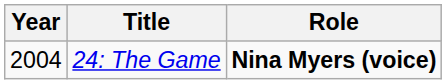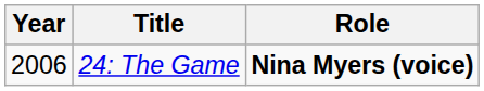 <table class="wikitable sortable">
 <tr>
 <th>Year</th>
 <th>Title</th>
 <th class="unsortable">Role</th>
 </tr>
 <tr>
-<td>2004</td>
+<td>2006</td>
 <td><em><a href='#'>24: The Game</a></em></td>
 <td><strong>Nina Myers (voice)</strong></td>
 </tr>
 </table>
